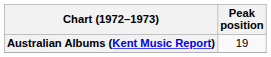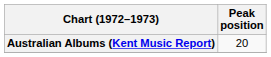 <table class="wikitable sortable plainrowheaders" style="text-align:center">
 <tr>
 <th scope="col">Chart (1972–1973)</th>
 <th scope="col">Peak<br>position</th>
 </tr>
 <tr>
 <th scope="row">Australian Albums (<a href='#'>Kent Music Report</a>)</th>
-<td>19</td>
+<td>20</td>
 </tr>
 <tr>
 </tr>
 <tr>
 </tr>
 </table>
